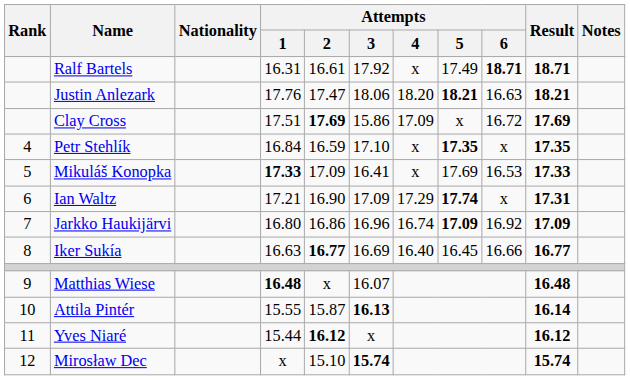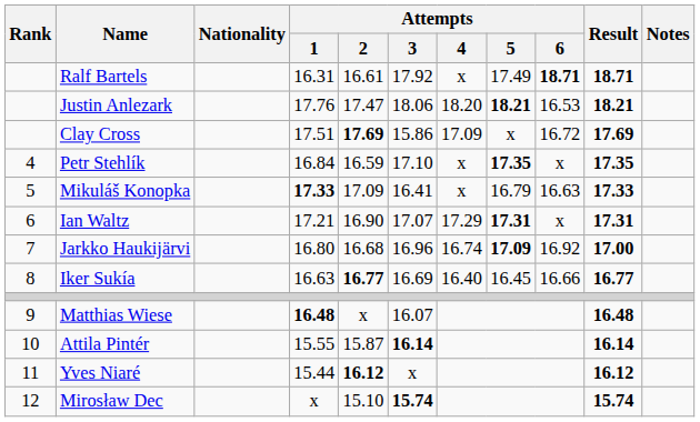 <table class="wikitable sortable" style="text-align:center">
 <tr>
 <th rowspan=2>Rank</th>
 <th rowspan=2>Name</th>
 <th rowspan=2>Nationality</th>
 <th colspan=6>Attempts</th>
 <th rowspan=2>Result</th>
 <th rowspan=2>Notes</th>
 </tr>
 <tr>
 <th>1</th>
 <th>2</th>
 <th>3</th>
 <th>4</th>
 <th>5</th>
 <th>6</th>
 </tr>
 <tr>
 <td></td>
 <td align=left><a href='#'>Ralf Bartels</a></td>
 <td align=left></td>
 <td>16.31</td>
 <td>16.61</td>
 <td>17.92</td>
 <td>x</td>
 <td>17.49</td>
 <td><strong>18.71</strong></td>
 <td><strong>18.71</strong></td>
 <td></td>
 </tr>
 <tr>
 <td></td>
 <td align=left><a href='#'>Justin Anlezark</a></td>
 <td align=left></td>
 <td>17.76</td>
 <td>17.47</td>
 <td>18.06</td>
 <td>18.20</td>
 <td><strong>18.21</strong></td>
-<td>16.63</td>
+<td>16.53</td>
 <td><strong>18.21</strong></td>
 <td></td>
 </tr>
 <tr>
 <td></td>
 <td align=left><a href='#'>Clay Cross</a></td>
 <td align=left></td>
 <td>17.51</td>
 <td><strong>17.69</strong></td>
 <td>15.86</td>
 <td>17.09</td>
 <td>x</td>
 <td>16.72</td>
 <td><strong>17.69</strong></td>
 <td></td>
 </tr>
 <tr>
 <td>4</td>
 <td align=left><a href='#'>Petr Stehlík</a></td>
 <td align=left></td>
 <td>16.84</td>
 <td>16.59</td>
 <td>17.10</td>
 <td>x</td>
 <td><strong>17.35</strong></td>
 <td>x</td>
 <td><strong>17.35</strong></td>
 <td></td>
 </tr>
 <tr>
 <td>5</td>
 <td align=left><a href='#'>Mikuláš Konopka</a></td>
 <td align=left></td>
 <td><strong>17.33</strong></td>
 <td>17.09</td>
 <td>16.41</td>
 <td>x</td>
-<td>17.69</td>
-<td>16.53</td>
+<td>16.79</td>
+<td>16.63</td>
 <td><strong>17.33</strong></td>
 <td></td>
 </tr>
 <tr>
 <td>6</td>
 <td align=left><a href='#'>Ian Waltz</a></td>
 <td align=left></td>
 <td>17.21</td>
 <td>16.90</td>
-<td>17.09</td>
+<td>17.07</td>
 <td>17.29</td>
-<td><strong>17.74</strong></td>
+<td><strong>17.31</strong></td>
 <td>x</td>
 <td><strong>17.31</strong></td>
 <td></td>
 </tr>
 <tr>
 <td>7</td>
 <td align=left><a href='#'>Jarkko Haukijärvi</a></td>
 <td align=left></td>
 <td>16.80</td>
-<td>16.86</td>
+<td>16.68</td>
 <td>16.96</td>
 <td>16.74</td>
 <td><strong>17.09</strong></td>
 <td>16.92</td>
-<td><strong>17.09</strong></td>
+<td><strong>17.00</strong></td>
 <td></td>
 </tr>
 <tr>
 <td>8</td>
 <td align=left><a href='#'>Iker Sukía</a></td>
 <td align=left></td>
 <td>16.63</td>
 <td><strong>16.77</strong></td>
 <td>16.69</td>
 <td>16.40</td>
 <td>16.45</td>
 <td>16.66</td>
 <td><strong>16.77</strong></td>
 <td></td>
 </tr>
 <tr>
 <td colspan=11 bgcolor=lightgray></td>
 </tr>
 <tr>
 <td>9</td>
 <td align=left><a href='#'>Matthias Wiese</a></td>
 <td align=left></td>
 <td><strong>16.48</strong></td>
 <td>x</td>
 <td>16.07</td>
 <td colspan=3></td>
 <td><strong>16.48</strong></td>
 <td></td>
 </tr>
 <tr>
 <td>10</td>
 <td align=left><a href='#'>Attila Pintér</a></td>
 <td align=left></td>
 <td>15.55</td>
 <td>15.87</td>
-<td><strong>16.13</strong></td>
+<td><strong>16.14</strong></td>
 <td colspan=3></td>
 <td><strong>16.14</strong></td>
 <td></td>
 </tr>
 <tr>
 <td>11</td>
 <td align=left><a href='#'>Yves Niaré</a></td>
 <td align=left></td>
 <td>15.44</td>
 <td><strong>16.12</strong></td>
 <td>x</td>
 <td colspan=3></td>
 <td><strong>16.12</strong></td>
 <td></td>
 </tr>
 <tr>
 <td>12</td>
 <td align=left><a href='#'>Mirosław Dec</a></td>
 <td align=left></td>
 <td>x</td>
 <td>15.10</td>
 <td><strong>15.74</strong></td>
 <td colspan=3></td>
 <td><strong>15.74</strong></td>
 <td></td>
 </tr>
 </table>
